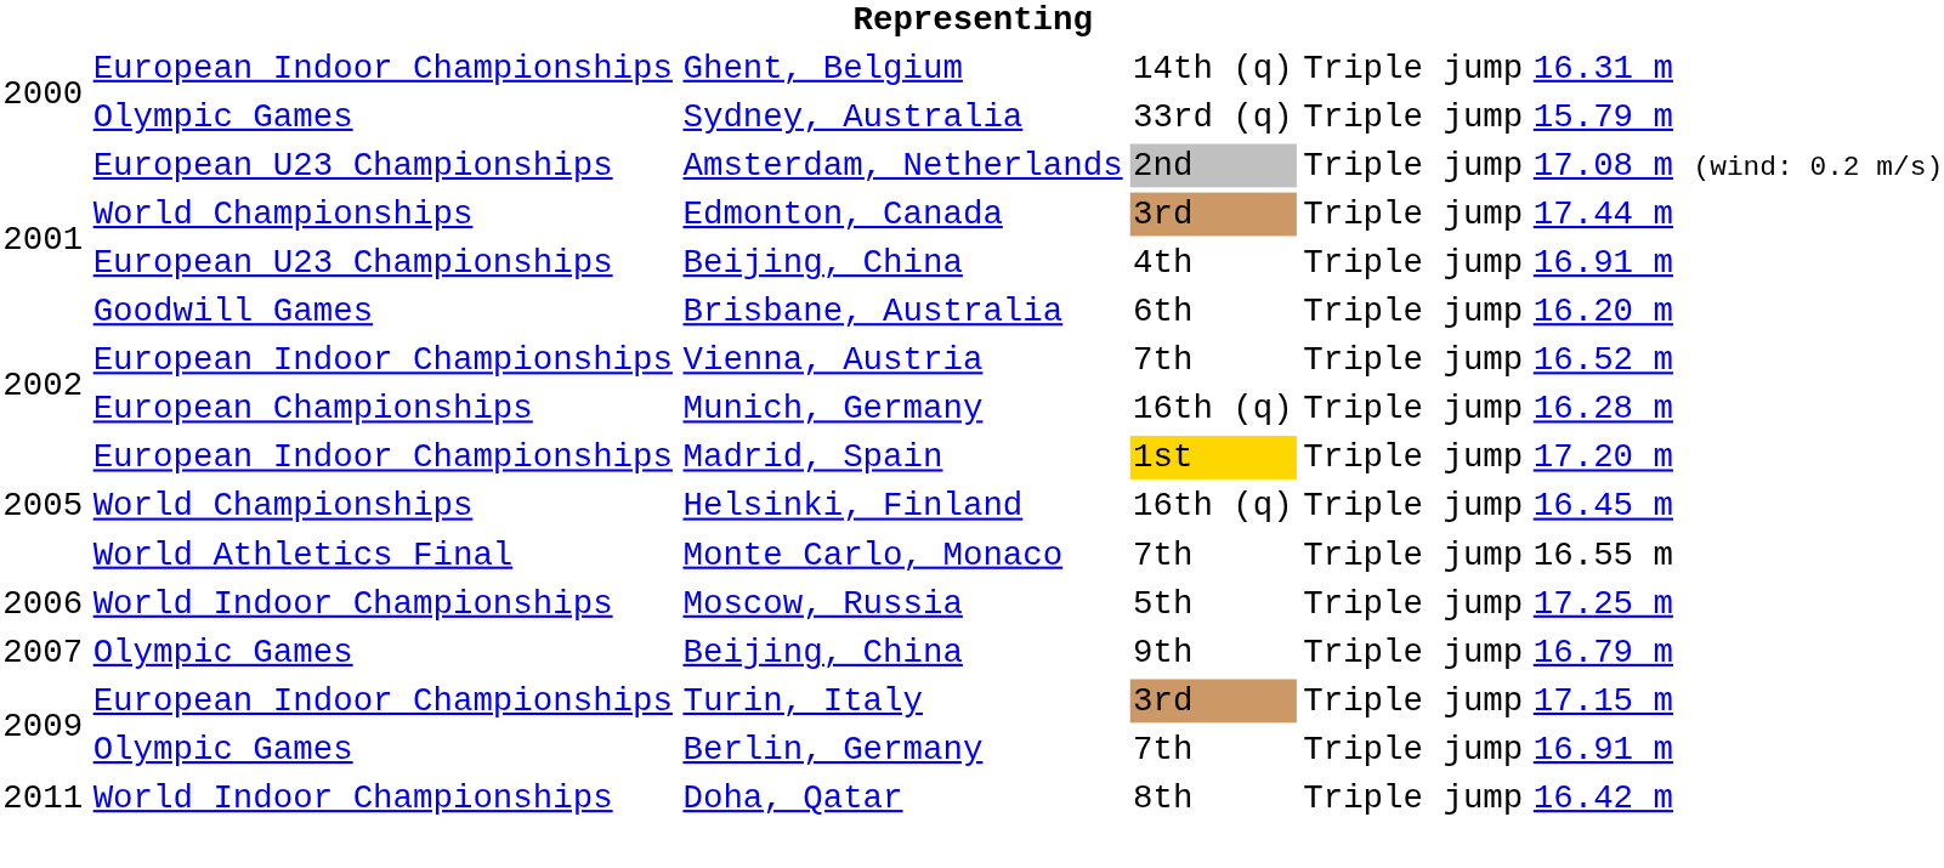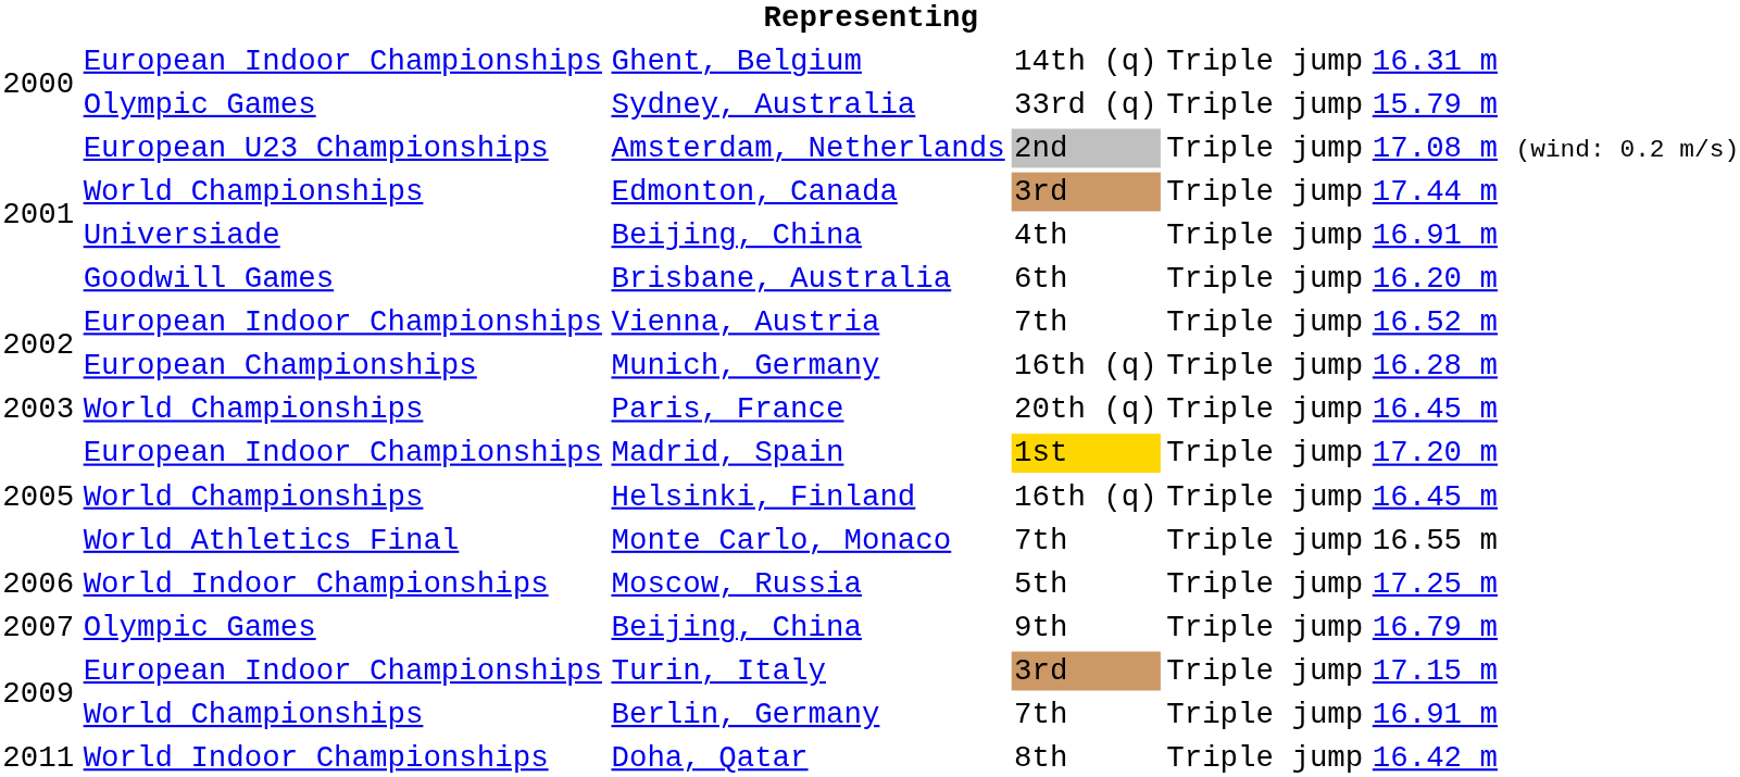 <table>
 <tr>
 <th colspan="6">Representing </th>
 </tr>
 <tr>
 <td rowspan=2>2000</td>
 <td><a href='#'>European Indoor Championships</a></td>
 <td><a href='#'>Ghent, Belgium</a></td>
 <td>14th (q)</td>
 <td>Triple jump</td>
 <td><a href='#'>16.31 m</a></td>
 </tr>
 <tr>
 <td><a href='#'>Olympic Games</a></td>
 <td><a href='#'>Sydney, Australia</a></td>
 <td>33rd (q)</td>
 <td>Triple jump</td>
 <td><a href='#'>15.79 m</a></td>
 </tr>
 <tr>
 <td rowspan=4>2001</td>
 <td><a href='#'>European U23 Championships</a></td>
 <td><a href='#'>Amsterdam, Netherlands</a></td>
 <td bgcolor=silver>2nd</td>
 <td>Triple jump</td>
 <td><a href='#'>17.08 m</a> <small>(wind: 0.2 m/s)</small></td>
 </tr>
 <tr>
 <td><a href='#'>World Championships</a></td>
 <td><a href='#'>Edmonton, Canada</a></td>
 <td bgcolor="cc9966">3rd</td>
 <td>Triple jump</td>
 <td><a href='#'>17.44 m</a></td>
 </tr>
 <tr>
-<td><a href='#'>European U23 Championships</a></td>
+<td><a href='#'>Universiade</a></td>
 <td><a href='#'>Beijing, China</a></td>
 <td>4th</td>
 <td>Triple jump</td>
 <td><a href='#'>16.91 m</a></td>
 </tr>
 <tr>
 <td><a href='#'>Goodwill Games</a></td>
 <td><a href='#'>Brisbane, Australia</a></td>
 <td>6th</td>
 <td>Triple jump</td>
 <td><a href='#'>16.20 m</a></td>
 </tr>
 <tr>
 <td rowspan=2>2002</td>
 <td><a href='#'>European Indoor Championships</a></td>
 <td><a href='#'>Vienna, Austria</a></td>
 <td>7th</td>
 <td>Triple jump</td>
 <td><a href='#'>16.52 m</a></td>
 </tr>
 <tr>
 <td><a href='#'>European Championships</a></td>
 <td><a href='#'>Munich, Germany</a></td>
 <td>16th (q)</td>
 <td>Triple jump</td>
 <td><a href='#'>16.28 m</a></td>
+</tr>
+<tr>
+<td>2003</td>
+<td><a href='#'>World Championships</a></td>
+<td><a href='#'>Paris, France</a></td>
+<td>20th (q)</td>
+<td>Triple jump</td>
+<td><a href='#'>16.45 m</a></td>
 </tr>
 <tr>
 <td rowspan=3>2005</td>
 <td><a href='#'>European Indoor Championships</a></td>
 <td><a href='#'>Madrid, Spain</a></td>
 <td bgcolor="gold">1st</td>
 <td>Triple jump</td>
 <td><a href='#'>17.20 m</a></td>
 </tr>
 <tr>
 <td><a href='#'>World Championships</a></td>
 <td><a href='#'>Helsinki, Finland</a></td>
 <td>16th (q)</td>
 <td>Triple jump</td>
 <td><a href='#'>16.45 m</a></td>
 </tr>
 <tr>
 <td><a href='#'>World Athletics Final</a></td>
 <td><a href='#'>Monte Carlo, Monaco</a></td>
 <td>7th</td>
 <td>Triple jump</td>
 <td>16.55 m</td>
 </tr>
 <tr>
 <td>2006</td>
 <td><a href='#'>World Indoor Championships</a></td>
 <td><a href='#'>Moscow, Russia</a></td>
 <td>5th</td>
 <td>Triple jump</td>
 <td><a href='#'>17.25 m</a></td>
 </tr>
 <tr>
 <td>2007</td>
 <td><a href='#'>Olympic Games</a></td>
 <td><a href='#'>Beijing, China</a></td>
 <td>9th</td>
 <td>Triple jump</td>
 <td><a href='#'>16.79 m</a></td>
 </tr>
 <tr>
 <td rowspan=2>2009</td>
 <td><a href='#'>European Indoor Championships</a></td>
 <td><a href='#'>Turin, Italy</a></td>
 <td bgcolor="cc9966">3rd</td>
 <td>Triple jump</td>
 <td><a href='#'>17.15 m</a></td>
 </tr>
 <tr>
-<td><a href='#'>Olympic Games</a></td>
+<td><a href='#'>World Championships</a></td>
 <td><a href='#'>Berlin, Germany</a></td>
 <td>7th</td>
 <td>Triple jump</td>
 <td><a href='#'>16.91 m</a></td>
 </tr>
 <tr>
 <td>2011</td>
 <td><a href='#'>World Indoor Championships</a></td>
 <td><a href='#'>Doha, Qatar</a></td>
 <td>8th</td>
 <td>Triple jump</td>
 <td><a href='#'>16.42 m</a></td>
 </tr>
 </table>
